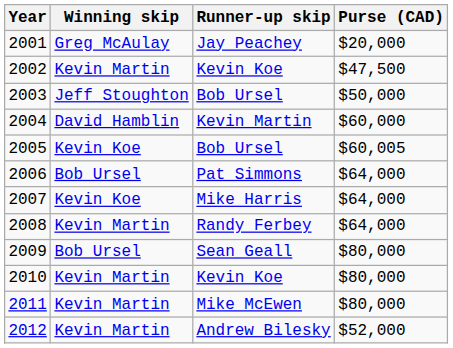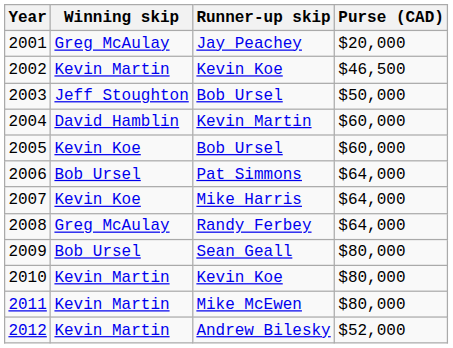 <table class="wikitable">
 <tr>
 <th>Year</th>
 <th>Winning skip</th>
 <th>Runner-up skip</th>
 <th>Purse (CAD)</th>
 </tr>
 <tr>
 <td>2001</td>
 <td> <a href='#'>Greg McAulay</a></td>
 <td> <a href='#'>Jay Peachey</a></td>
 <td>$20,000</td>
 </tr>
 <tr>
 <td>2002</td>
 <td> <a href='#'>Kevin Martin</a></td>
 <td> <a href='#'>Kevin Koe</a></td>
-<td>$47,500</td>
+<td>$46,500</td>
 </tr>
 <tr>
 <td>2003</td>
 <td> <a href='#'>Jeff Stoughton</a></td>
 <td> <a href='#'>Bob Ursel</a></td>
 <td>$50,000</td>
 </tr>
 <tr>
 <td>2004</td>
 <td> <a href='#'>David Hamblin</a></td>
 <td> <a href='#'>Kevin Martin</a></td>
 <td>$60,000</td>
 </tr>
 <tr>
 <td>2005</td>
 <td> <a href='#'>Kevin Koe</a></td>
 <td> <a href='#'>Bob Ursel</a></td>
-<td>$60,005</td>
+<td>$60,000</td>
 </tr>
 <tr>
 <td>2006</td>
 <td> <a href='#'>Bob Ursel</a></td>
 <td> <a href='#'>Pat Simmons</a></td>
 <td>$64,000</td>
 </tr>
 <tr>
 <td>2007</td>
 <td> <a href='#'>Kevin Koe</a></td>
 <td> <a href='#'>Mike Harris</a></td>
 <td>$64,000</td>
 </tr>
 <tr>
 <td>2008</td>
-<td> <a href='#'>Kevin Martin</a></td>
+<td> <a href='#'>Greg McAulay</a></td>
 <td> <a href='#'>Randy Ferbey</a></td>
 <td>$64,000</td>
 </tr>
 <tr>
 <td>2009</td>
 <td> <a href='#'>Bob Ursel</a></td>
 <td> <a href='#'>Sean Geall</a></td>
 <td>$80,000</td>
 </tr>
 <tr>
 <td>2010</td>
 <td> <a href='#'>Kevin Martin</a></td>
 <td> <a href='#'>Kevin Koe</a></td>
 <td>$80,000</td>
 </tr>
 <tr>
 <td><a href='#'>2011</a></td>
 <td> <a href='#'>Kevin Martin</a></td>
 <td> <a href='#'>Mike McEwen</a></td>
 <td>$80,000</td>
 </tr>
 <tr>
 <td><a href='#'>2012</a></td>
 <td> <a href='#'>Kevin Martin</a></td>
 <td> <a href='#'>Andrew Bilesky</a></td>
 <td>$52,000</td>
 </tr>
 </table>
